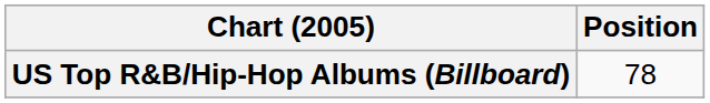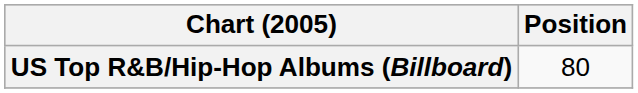 <table class="wikitable plainrowheaders">
 <tr>
 <th scope="col">Chart (2005)</th>
 <th scope="col">Position</th>
 </tr>
 <tr>
 <th scope="row">US Top R&B/Hip-Hop Albums (<em>Billboard</em>)</th>
-<td align="center">78</td>
+<td align="center">80</td>
 </tr>
 </table>
